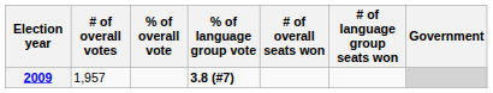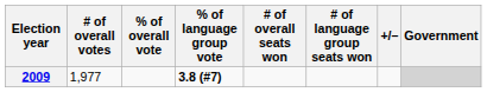 <table class=wikitable>
 <tr>
 <th>Election year</th>
 <th># of<br>overall votes</th>
 <th>% of<br>overall vote</th>
 <th>% of language<br>group vote</th>
 <th># of<br>overall seats won</th>
 <th># of language<br>group seats won</th>
+<th>+/–</th>
 <th>Government</th>
 </tr>
 <tr>
 <th><a href='#'>2009</a></th>
-<td>1,957</td>
+<td>1,977</td>
 <td></td>
 <td><strong>3.8 (#7)</strong></td>
 <td></td>
 <td><small></small></td>
+<td></td>
 <td bgcolor=lightgrey></td>
 </tr>
 </table>
